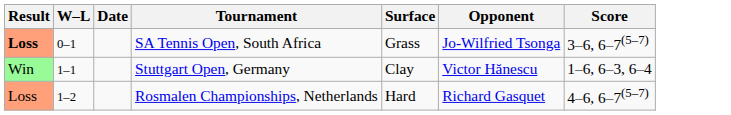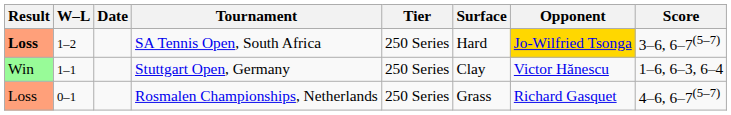 <table class="sortable wikitable">
 <tr>
 <th>Result</th>
 <th class="unsortable">W–L</th>
 <th>Date</th>
 <th>Tournament</th>
+<th>Tier</th>
 <th>Surface</th>
 <th>Opponent</th>
 <th class="unsortable">Score</th>
 </tr>
 <tr>
 <td bgcolor=FFA07A><strong>Loss</strong></td>
-<td><small>0–1</small></td>
+<td><small>1–2</small></td>
 <td><a href='#'></a></td>
 <td><a href='#'>SA Tennis Open</a>, South Africa</td>
-<td>Grass</td>
-<td> <a href='#'>Jo-Wilfried Tsonga</a></td>
+<td>250 Series</td>
+<td>Hard</td>
+<td style="background: gold;"> <a href='#'>Jo-Wilfried Tsonga</a></td>
 <td>3–6, 6–7<sup>(5–7)</sup></td>
 </tr>
 <tr>
 <td bgcolor=98FB98>Win</td>
 <td><small>1–1</small></td>
 <td><a href='#'></a></td>
 <td><a href='#'>Stuttgart Open</a>, Germany</td>
+<td>250 Series</td>
 <td>Clay</td>
 <td> <a href='#'>Victor Hănescu</a></td>
 <td>1–6, 6–3, 6–4</td>
 </tr>
 <tr>
 <td bgcolor=FFA07A>Loss</td>
-<td><small>1–2</small></td>
+<td><small>0–1</small></td>
 <td><a href='#'></a></td>
 <td><a href='#'>Rosmalen Championships</a>, Netherlands</td>
-<td>Hard</td>
+<td>250 Series</td>
+<td>Grass</td>
 <td> <a href='#'>Richard Gasquet</a></td>
 <td>4–6, 6–7<sup>(5–7)</sup></td>
 </tr>
 </table>
